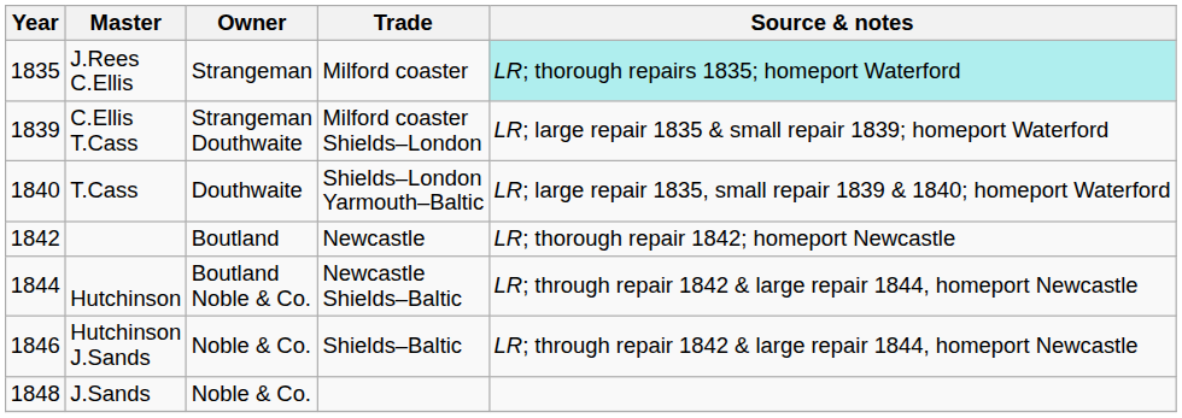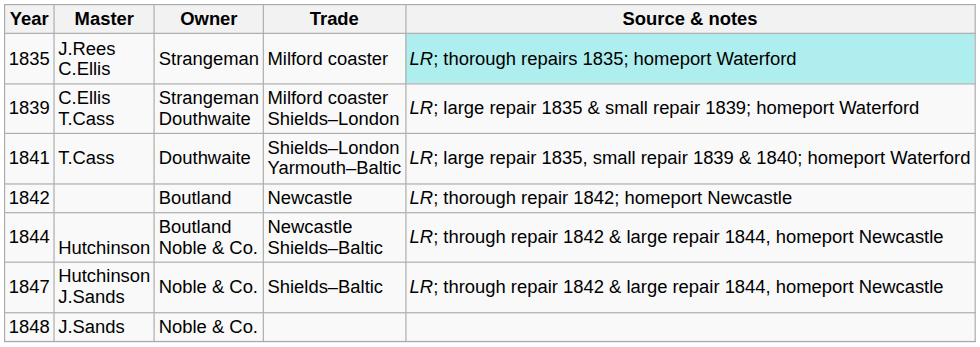 <table class=" wikitable">
 <tr>
 <th>Year</th>
 <th>Master</th>
 <th>Owner</th>
 <th>Trade</th>
 <th>Source & notes</th>
 </tr>
 <tr>
 <td>1835</td>
 <td>J.Rees<br>C.Ellis</td>
 <td>Strangeman</td>
 <td>Milford coaster</td>
 <td style="background: paleturquoise;"><em>LR</em>; thorough repairs 1835; homeport Waterford</td>
 </tr>
 <tr>
 <td>1839</td>
 <td>C.Ellis<br>T.Cass</td>
 <td>Strangeman<br>Douthwaite</td>
 <td>Milford coaster<br>Shields–London</td>
 <td><em>LR</em>; large repair 1835 & small repair 1839; homeport Waterford</td>
 </tr>
 <tr>
-<td>1840</td>
+<td>1841</td>
 <td>T.Cass</td>
 <td>Douthwaite</td>
 <td>Shields–London<br>Yarmouth–Baltic</td>
 <td><em>LR</em>; large repair 1835, small repair 1839 & 1840; homeport Waterford</td>
 </tr>
 <tr>
 <td>1842</td>
 <td></td>
 <td>Boutland</td>
 <td>Newcastle</td>
 <td><em>LR</em>; thorough repair 1842; homeport Newcastle</td>
 </tr>
 <tr>
 <td>1844</td>
 <td><br>Hutchinson</td>
 <td>Boutland<br>Noble & Co.</td>
 <td>Newcastle<br>Shields–Baltic</td>
 <td><em>LR</em>; through repair 1842 & large repair 1844, homeport Newcastle</td>
 </tr>
 <tr>
-<td>1846</td>
+<td>1847</td>
 <td>Hutchinson<br>J.Sands</td>
 <td>Noble & Co.</td>
 <td>Shields–Baltic</td>
 <td><em>LR</em>; through repair 1842 & large repair 1844, homeport Newcastle</td>
 </tr>
 <tr>
 <td>1848</td>
 <td>J.Sands</td>
 <td>Noble & Co.</td>
 <td></td>
 <td></td>
 </tr>
 <tr>
 </tr>
 </table>
